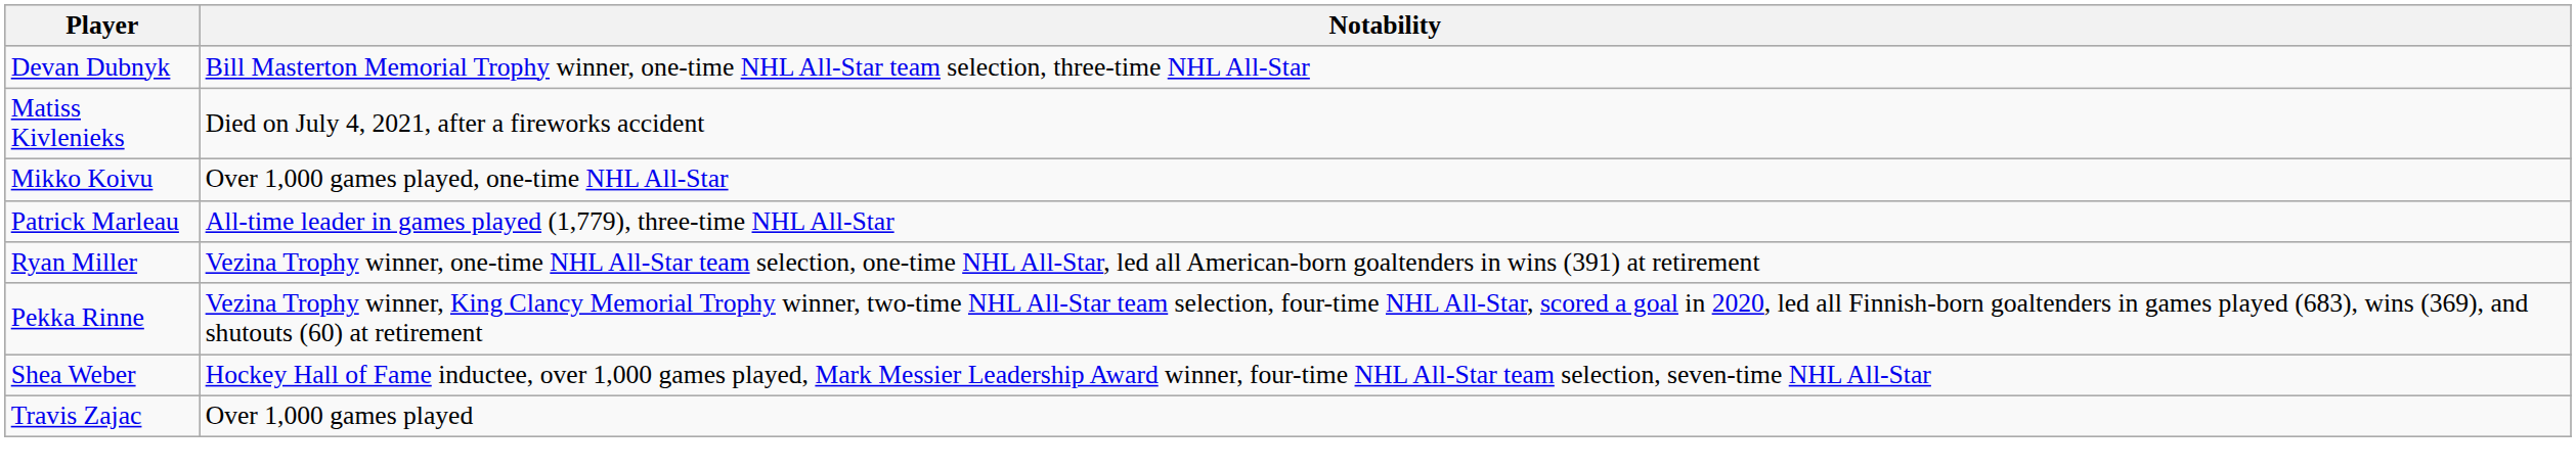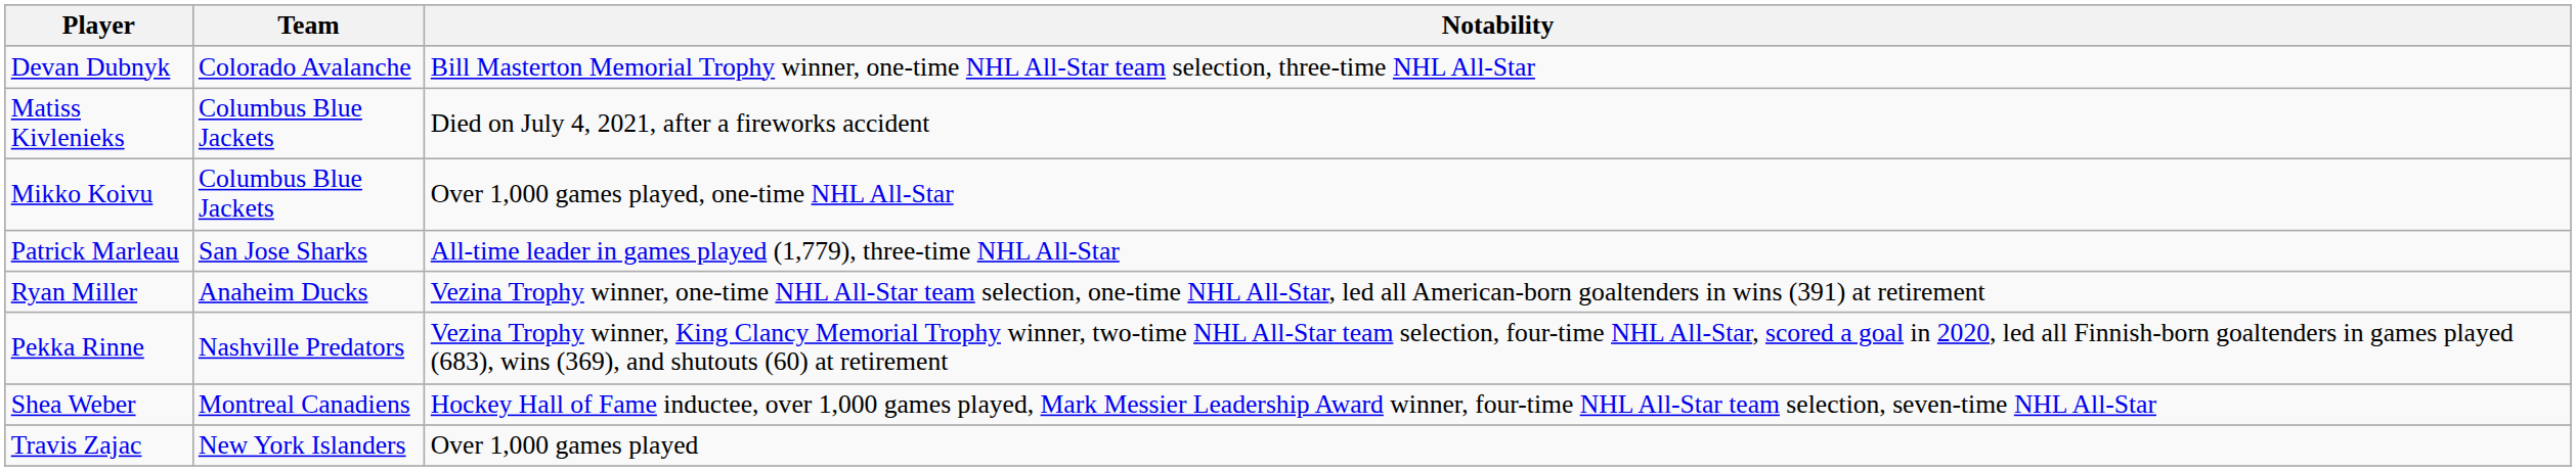 <table class="wikitable">
 <tr>
 <th>Player</th>
+<th>Team</th>
 <th>Notability</th>
 </tr>
 <tr>
 <td><a href='#'>Devan Dubnyk</a></td>
+<td><a href='#'>Colorado Avalanche</a></td>
 <td><a href='#'>Bill Masterton Memorial Trophy</a> winner, one-time <a href='#'>NHL All-Star team</a> selection, three-time <a href='#'>NHL All-Star</a></td>
 </tr>
 <tr>
 <td><a href='#'>Matiss Kivlenieks</a></td>
+<td><a href='#'>Columbus Blue Jackets</a></td>
 <td>Died on July 4, 2021, after a fireworks accident</td>
 </tr>
 <tr>
 <td><a href='#'>Mikko Koivu</a></td>
+<td><a href='#'>Columbus Blue Jackets</a></td>
 <td>Over 1,000 games played, one-time <a href='#'>NHL All-Star</a></td>
 </tr>
 <tr>
 <td><a href='#'>Patrick Marleau</a></td>
+<td><a href='#'>San Jose Sharks</a></td>
 <td><a href='#'>All-time leader in games played</a> (1,779), three-time <a href='#'>NHL All-Star</a></td>
 </tr>
 <tr>
 <td><a href='#'>Ryan Miller</a></td>
+<td><a href='#'>Anaheim Ducks</a></td>
 <td><a href='#'>Vezina Trophy</a> winner, one-time <a href='#'>NHL All-Star team</a> selection, one-time <a href='#'>NHL All-Star</a>, led all American-born goaltenders in wins (391) at retirement</td>
 </tr>
 <tr>
 <td><a href='#'>Pekka Rinne</a></td>
+<td><a href='#'>Nashville Predators</a></td>
 <td><a href='#'>Vezina Trophy</a> winner, <a href='#'>King Clancy Memorial Trophy</a> winner, two-time <a href='#'>NHL All-Star team</a> selection, four-time <a href='#'>NHL All-Star</a>, <a href='#'>scored a goal</a> in <a href='#'>2020</a>, led all Finnish-born goaltenders in games played (683), wins (369), and shutouts (60) at retirement</td>
 </tr>
 <tr>
 <td><a href='#'>Shea Weber</a></td>
+<td><a href='#'>Montreal Canadiens</a></td>
 <td><a href='#'>Hockey Hall of Fame</a> inductee, over 1,000 games played, <a href='#'>Mark Messier Leadership Award</a> winner, four-time <a href='#'>NHL All-Star team</a> selection, seven-time <a href='#'>NHL All-Star</a></td>
 </tr>
 <tr>
 <td><a href='#'>Travis Zajac</a></td>
+<td><a href='#'>New York Islanders</a></td>
 <td>Over 1,000 games played</td>
 </tr>
 </table>
